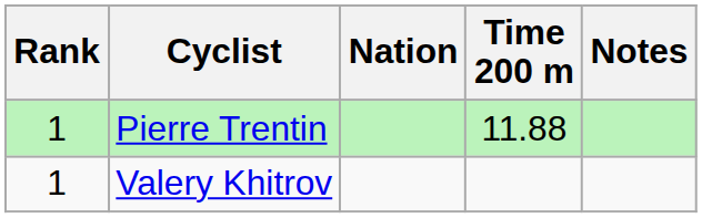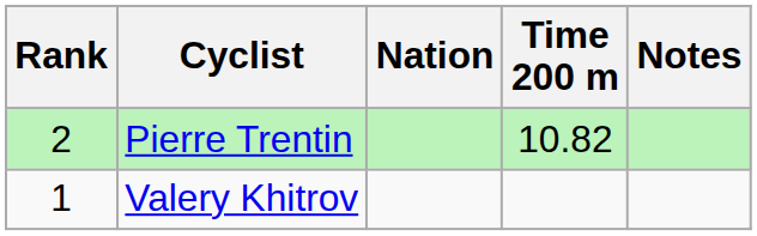 <table class="wikitable sortable" style="text-align:center">
 <tr>
 <th>Rank</th>
 <th>Cyclist</th>
 <th>Nation</th>
 <th>Time<br>200 m</th>
 <th>Notes</th>
 </tr>
 <tr bgcolor=bbf3bb>
-<td>1</td>
+<td>2</td>
 <td align=left><a href='#'>Pierre Trentin</a></td>
 <td align=left></td>
-<td>11.88</td>
+<td>10.82</td>
 <td></td>
 </tr>
 <tr>
 <td>1</td>
 <td align=left><a href='#'>Valery Khitrov</a></td>
 <td align=left></td>
 <td></td>
 <td></td>
 </tr>
 </table>
